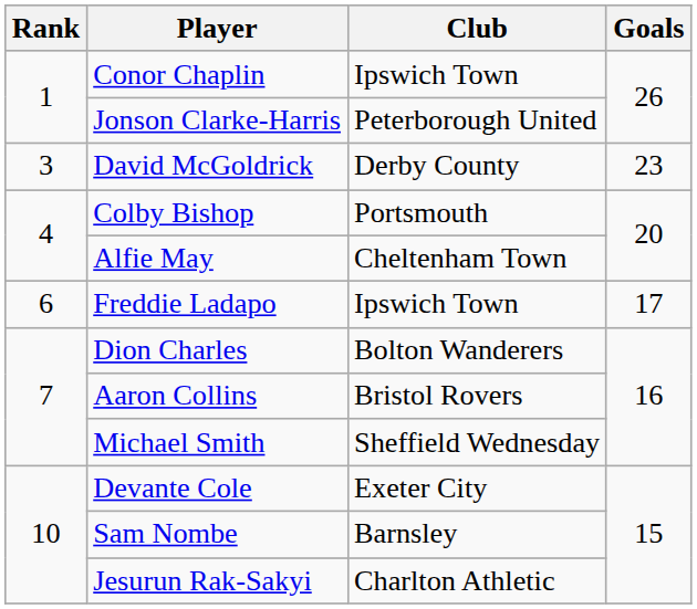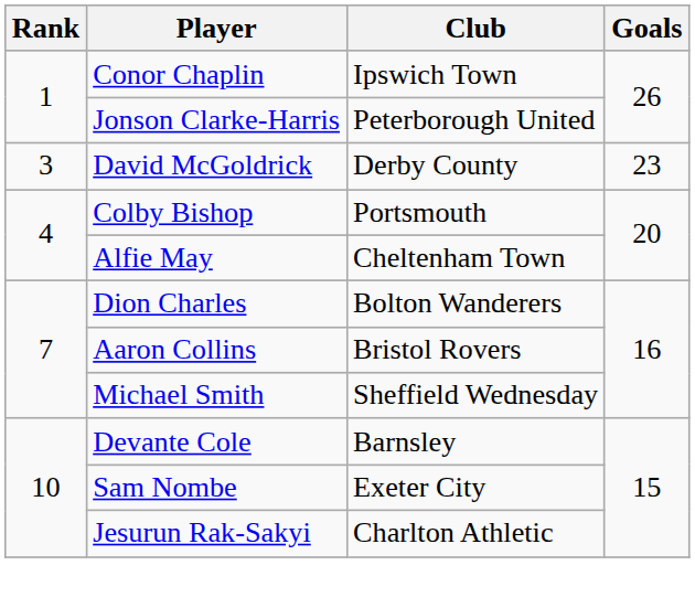 <table class="wikitable" style="text-align:center">
 <tr>
 <th>Rank</th>
 <th>Player</th>
 <th>Club</th>
 <th>Goals</th>
 </tr>
 <tr>
 <td rowspan="2">1</td>
 <td align=left> <a href='#'>Conor Chaplin</a></td>
 <td align=left>Ipswich Town</td>
 <td rowspan="2">26</td>
 </tr>
 <tr>
 <td align=left> <a href='#'>Jonson Clarke-Harris</a></td>
 <td align=left>Peterborough United</td>
 </tr>
 <tr>
 <td rowspan="1">3</td>
 <td align=left> <a href='#'>David McGoldrick</a></td>
 <td align=left>Derby County</td>
 <td rowspan="1">23</td>
 </tr>
 <tr>
 <td rowspan="2">4</td>
 <td align=left> <a href='#'>Colby Bishop</a></td>
 <td align=left>Portsmouth</td>
 <td rowspan="2">20</td>
 </tr>
 <tr>
 <td align=left> <a href='#'>Alfie May</a></td>
 <td align=left>Cheltenham Town</td>
 </tr>
 <tr>
-<td rowspan="1">6</td>
-<td align=left> <a href='#'>Freddie Ladapo</a></td>
-<td align=left>Ipswich Town</td>
-<td rowspan="1">17</td>
-</tr>
-<tr>
 <td rowspan="3">7</td>
 <td align="left"> <a href='#'>Dion Charles</a></td>
 <td align="left">Bolton Wanderers</td>
 <td rowspan="3">16</td>
 </tr>
 <tr>
 <td align="left"> <a href='#'>Aaron Collins</a></td>
 <td align="left">Bristol Rovers</td>
 </tr>
 <tr>
 <td align=left> <a href='#'>Michael Smith</a></td>
 <td align=left>Sheffield Wednesday</td>
 </tr>
 <tr>
 <td rowspan="3">10</td>
 <td align=left> <a href='#'>Devante Cole</a></td>
-<td align=left>Exeter City</td>
+<td align=left>Barnsley</td>
 <td rowspan="3">15</td>
 </tr>
 <tr>
 <td align=left> <a href='#'>Sam Nombe</a></td>
-<td align=left>Barnsley</td>
+<td align=left>Exeter City</td>
 </tr>
 <tr>
 <td align=left> <a href='#'>Jesurun Rak-Sakyi</a></td>
 <td align=left>Charlton Athletic</td>
 </tr>
 </table>
